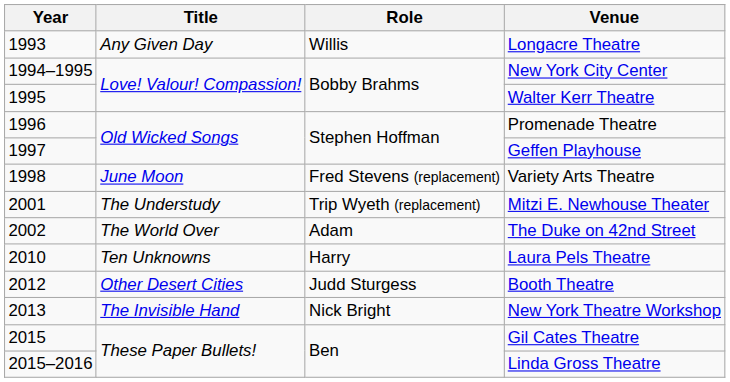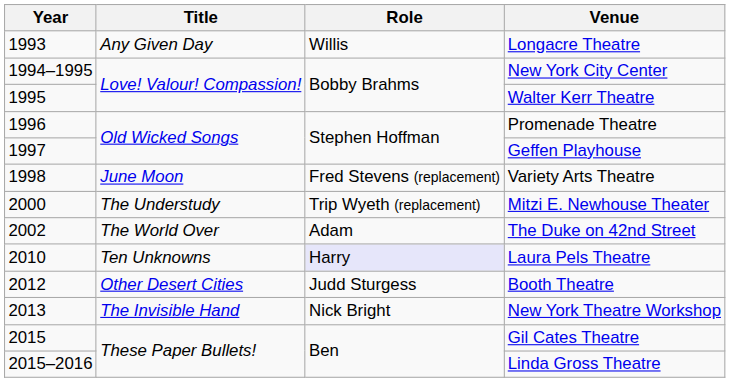 <table class="wikitable">
 <tr>
 <th>Year</th>
 <th>Title</th>
 <th>Role</th>
 <th>Venue</th>
 </tr>
 <tr>
 <td>1993</td>
 <td><em>Any Given Day</em></td>
 <td>Willis</td>
 <td><a href='#'>Longacre Theatre</a></td>
 </tr>
 <tr>
 <td>1994–1995</td>
 <td rowspan="2"><em><a href='#'>Love! Valour! Compassion!</a></em></td>
 <td rowspan="2">Bobby Brahms</td>
 <td><a href='#'>New York City Center</a></td>
 </tr>
 <tr>
 <td>1995</td>
 <td><a href='#'>Walter Kerr Theatre</a></td>
 </tr>
 <tr>
 <td>1996</td>
 <td rowspan="2"><em><a href='#'>Old Wicked Songs</a></em></td>
 <td rowspan="2">Stephen Hoffman</td>
 <td>Promenade Theatre</td>
 </tr>
 <tr>
 <td>1997</td>
 <td><a href='#'>Geffen Playhouse</a></td>
 </tr>
 <tr>
 <td>1998</td>
 <td><em><a href='#'>June Moon</a></em></td>
 <td>Fred Stevens <small>(replacement)</small></td>
 <td>Variety Arts Theatre</td>
 </tr>
 <tr>
-<td>2001</td>
+<td>2000</td>
 <td><em>The Understudy</em></td>
 <td>Trip Wyeth <small>(replacement)</small></td>
 <td><a href='#'>Mitzi E. Newhouse Theater</a></td>
 </tr>
 <tr>
 <td>2002</td>
 <td><em>The World Over</em></td>
 <td>Adam</td>
 <td><a href='#'>The Duke on 42nd Street</a></td>
 </tr>
 <tr>
 <td>2010</td>
 <td><em>Ten Unknowns</em></td>
-<td>Harry</td>
+<td style="background: lavender;">Harry</td>
 <td><a href='#'>Laura Pels Theatre</a></td>
 </tr>
 <tr>
 <td>2012</td>
 <td><em><a href='#'>Other Desert Cities</a></em></td>
 <td>Judd Sturgess</td>
 <td><a href='#'>Booth Theatre</a></td>
 </tr>
 <tr>
 <td>2013</td>
 <td><em><a href='#'>The Invisible Hand</a></em></td>
 <td>Nick Bright</td>
 <td><a href='#'>New York Theatre Workshop</a></td>
 </tr>
 <tr>
 <td>2015</td>
 <td rowspan="2"><em>These Paper Bullets!</em></td>
 <td rowspan="2">Ben</td>
 <td><a href='#'> Gil Cates Theatre</a></td>
 </tr>
 <tr>
 <td>2015–2016</td>
 <td><a href='#'> Linda Gross Theatre</a></td>
 </tr>
 </table>
